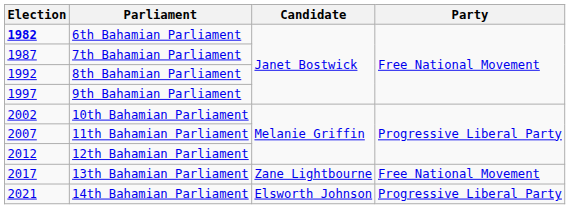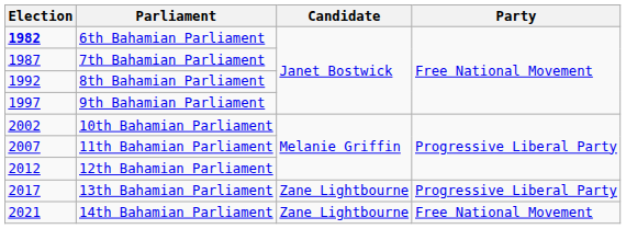 <table class="wikitable">
 <tr>
 <th>Election</th>
 <th>Parliament</th>
 <th>Candidate</th>
 <th>Party</th>
 </tr>
 <tr>
 <td><strong><a href='#'>1982</a></strong></td>
 <td><a href='#'>6th Bahamian Parliament</a></td>
 <td rowspan="4"><a href='#'>Janet Bostwick</a></td>
 <td rowspan="4"><a href='#'>Free National Movement</a></td>
 </tr>
 <tr>
 <td><a href='#'>1987</a></td>
 <td><a href='#'>7th Bahamian Parliament</a></td>
 </tr>
 <tr>
 <td><a href='#'>1992</a></td>
 <td><a href='#'>8th Bahamian Parliament</a></td>
 </tr>
 <tr>
 <td><a href='#'>1997</a></td>
 <td><a href='#'>9th Bahamian Parliament</a></td>
 </tr>
 <tr>
 <td><a href='#'>2002</a></td>
 <td><a href='#'>10th Bahamian Parliament</a></td>
 <td rowspan="3"><a href='#'>Melanie Griffin</a></td>
 <td rowspan="3"><a href='#'>Progressive Liberal Party</a></td>
 </tr>
 <tr>
 <td><a href='#'>2007</a></td>
 <td><a href='#'>11th Bahamian Parliament</a></td>
 </tr>
 <tr>
 <td><a href='#'>2012</a></td>
 <td><a href='#'>12th Bahamian Parliament</a></td>
 </tr>
 <tr>
 <td><a href='#'>2017</a></td>
 <td><a href='#'>13th Bahamian Parliament</a></td>
 <td><a href='#'>Zane Lightbourne</a></td>
-<td><a href='#'>Free National Movement</a></td>
+<td><a href='#'>Progressive Liberal Party</a></td>
 </tr>
 <tr>
 <td><a href='#'>2021</a></td>
 <td><a href='#'>14th Bahamian Parliament</a></td>
-<td><a href='#'>Elsworth Johnson</a></td>
-<td><a href='#'>Progressive Liberal Party</a></td>
+<td><a href='#'>Zane Lightbourne</a></td>
+<td><a href='#'>Free National Movement</a></td>
 </tr>
 </table>
